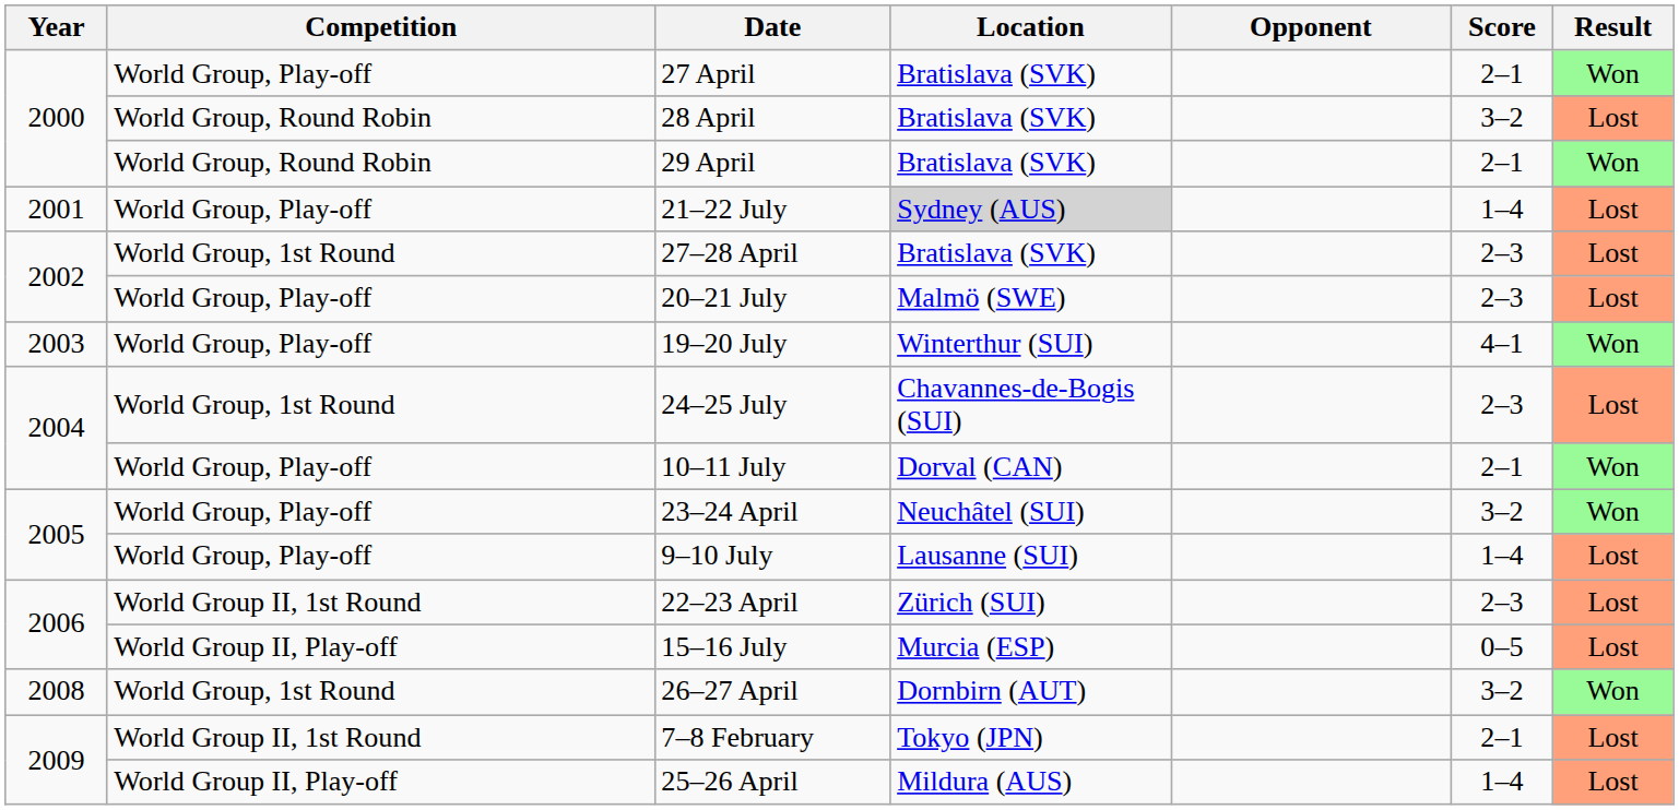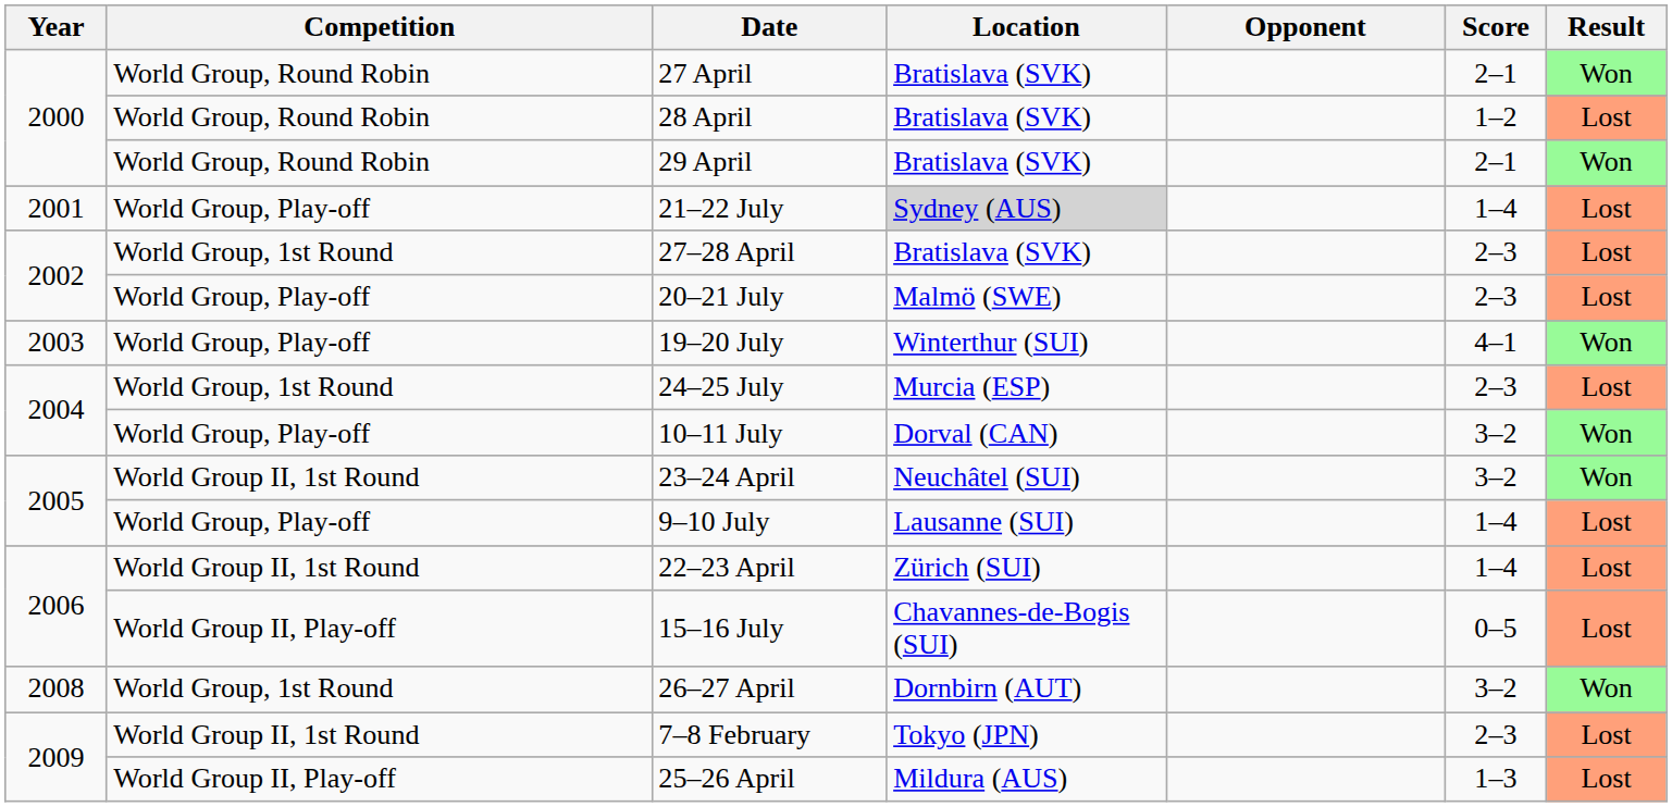 <table class="wikitable">
 <tr>
 <th style="width:50px">Year</th>
 <th style="width:300px">Competition</th>
 <th style="width:125px">Date</th>
 <th style="width:150px">Location</th>
 <th style="width:150px">Opponent</th>
 <th style="width:50px">Score</th>
 <th style="width:60px">Result</th>
 </tr>
 <tr>
 <td align="center" rowspan="3">2000</td>
-<td>World Group, Play-off</td>
+<td>World Group, Round Robin</td>
 <td>27 April</td>
 <td><a href='#'>Bratislava</a> (<a href='#'>SVK</a>)</td>
 <td></td>
 <td align="center">2–1</td>
 <td align="center" bgcolor="#98FB98">Won</td>
 </tr>
 <tr>
 <td>World Group, Round Robin</td>
 <td>28 April</td>
 <td><a href='#'>Bratislava</a> (<a href='#'>SVK</a>)</td>
 <td></td>
-<td align="center">3–2</td>
+<td align="center">1–2</td>
 <td align="center" bgcolor="#FFA07A">Lost</td>
 </tr>
 <tr>
 <td>World Group, Round Robin</td>
 <td>29 April</td>
 <td><a href='#'>Bratislava</a> (<a href='#'>SVK</a>)</td>
 <td></td>
 <td align="center">2–1</td>
 <td align="center" bgcolor="#98FB98">Won</td>
 </tr>
 <tr>
 <td align="center">2001</td>
 <td>World Group, Play-off</td>
 <td>21–22 July</td>
 <td style="background: lightgrey;"><a href='#'>Sydney</a> (<a href='#'>AUS</a>)</td>
 <td></td>
 <td align="center">1–4</td>
 <td align="center" bgcolor="#FFA07A">Lost</td>
 </tr>
 <tr>
 <td align="center" rowspan="2">2002</td>
 <td>World Group, 1st Round</td>
 <td>27–28 April</td>
 <td><a href='#'>Bratislava</a> (<a href='#'>SVK</a>)</td>
 <td></td>
 <td align="center">2–3</td>
 <td align="center" bgcolor="#FFA07A">Lost</td>
 </tr>
 <tr>
 <td>World Group, Play-off</td>
 <td>20–21 July</td>
 <td><a href='#'>Malmö</a> (<a href='#'>SWE</a>)</td>
 <td></td>
 <td align="center">2–3</td>
 <td align="center" bgcolor="#FFA07A">Lost</td>
 </tr>
 <tr>
 <td align="center">2003</td>
 <td>World Group, Play-off</td>
 <td>19–20 July</td>
 <td><a href='#'>Winterthur</a> (<a href='#'>SUI</a>)</td>
 <td></td>
 <td align="center">4–1</td>
 <td align="center" bgcolor="#98FB98">Won</td>
 </tr>
 <tr>
 <td align="center" rowspan="2">2004</td>
 <td>World Group, 1st Round</td>
 <td>24–25 July</td>
-<td><a href='#'>Chavannes-de-Bogis</a> (<a href='#'>SUI</a>)</td>
+<td><a href='#'>Murcia</a> (<a href='#'>ESP</a>)</td>
 <td></td>
 <td align="center">2–3</td>
 <td align="center" bgcolor="#FFA07A">Lost</td>
 </tr>
 <tr>
 <td>World Group, Play-off</td>
 <td>10–11 July</td>
 <td><a href='#'>Dorval</a> (<a href='#'>CAN</a>)</td>
 <td></td>
-<td align="center">2–1</td>
+<td align="center">3–2</td>
 <td align="center" bgcolor="#98FB98">Won</td>
 </tr>
 <tr>
 <td align="center" rowspan="2">2005</td>
-<td>World Group, Play-off</td>
+<td>World Group II, 1st Round</td>
 <td>23–24 April</td>
 <td><a href='#'>Neuchâtel</a> (<a href='#'>SUI</a>)</td>
 <td></td>
 <td align="center">3–2</td>
 <td align="center" bgcolor="#98FB98">Won</td>
 </tr>
 <tr>
 <td>World Group, Play-off</td>
 <td>9–10 July</td>
 <td><a href='#'>Lausanne</a> (<a href='#'>SUI</a>)</td>
 <td></td>
 <td align="center">1–4</td>
 <td align="center" bgcolor="#FFA07A">Lost</td>
 </tr>
 <tr>
 <td align="center" rowspan="2">2006</td>
 <td>World Group II, 1st Round</td>
 <td>22–23 April</td>
 <td><a href='#'>Zürich</a> (<a href='#'>SUI</a>)</td>
 <td></td>
-<td align="center">2–3</td>
+<td align="center">1–4</td>
 <td align="center" bgcolor="#FFA07A">Lost</td>
 </tr>
 <tr>
 <td>World Group II, Play-off</td>
 <td>15–16 July</td>
-<td><a href='#'>Murcia</a> (<a href='#'>ESP</a>)</td>
+<td><a href='#'>Chavannes-de-Bogis</a> (<a href='#'>SUI</a>)</td>
 <td></td>
 <td align="center">0–5</td>
 <td align="center" bgcolor="#FFA07A">Lost</td>
 </tr>
 <tr>
 <td align="center">2008</td>
 <td>World Group, 1st Round</td>
 <td>26–27 April</td>
 <td><a href='#'>Dornbirn</a> (<a href='#'>AUT</a>)</td>
 <td></td>
 <td align="center">3–2</td>
 <td align="center" bgcolor="#98FB98">Won</td>
 </tr>
 <tr>
 <td align="center" rowspan="2">2009</td>
 <td>World Group II, 1st Round</td>
 <td>7–8 February</td>
 <td><a href='#'>Tokyo</a> (<a href='#'>JPN</a>)</td>
 <td></td>
-<td align="center">2–1</td>
+<td align="center">2–3</td>
 <td align="center" bgcolor="#FFA07A">Lost</td>
 </tr>
 <tr>
 <td>World Group II, Play-off</td>
 <td>25–26 April</td>
 <td><a href='#'>Mildura</a> (<a href='#'>AUS</a>)</td>
 <td></td>
-<td align="center">1–4</td>
+<td align="center">1–3</td>
 <td align="center" bgcolor="#FFA07A">Lost</td>
 </tr>
 </table>
